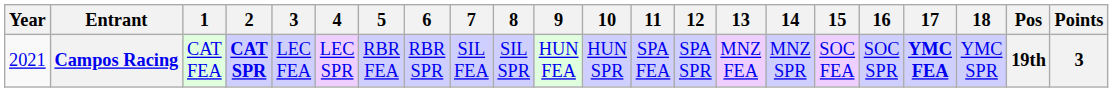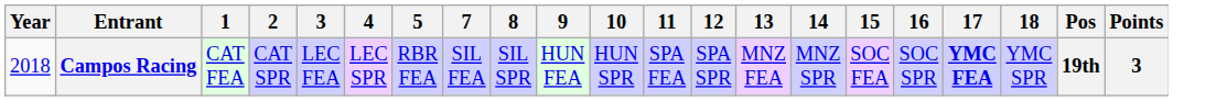 <table class="wikitable" style="text-align:center; font-size:85%">
 <tr>
 <th>Year</th>
 <th>Entrant</th>
 <th>1</th>
 <th>2</th>
 <th>3</th>
 <th>4</th>
 <th>5</th>
-<th>6</th>
 <th>7</th>
 <th>8</th>
 <th>9</th>
 <th>10</th>
 <th>11</th>
 <th>12</th>
 <th>13</th>
 <th>14</th>
 <th>15</th>
 <th>16</th>
 <th>17</th>
 <th>18</th>
 <th>Pos</th>
 <th>Points</th>
 </tr>
 <tr>
-<td><a href='#'>2021</a></td>
+<td><a href='#'>2018</a></td>
 <th nowrap><a href='#'>Campos Racing</a></th>
 <td style="background:#DFFFDF;"><a href='#'>CAT<br>FEA</a><br></td>
-<td style="background:#CFCFFF;"><strong><a href='#'>CAT<br>SPR</a><br></strong></td>
+<td style="background:#CFCFFF;"><a href='#'>CAT<br>SPR</a><br></td>
 <td style="background:#CFCFFF;"><a href='#'>LEC<br>FEA</a><br></td>
 <td style="background:#EFCFFF;"><a href='#'>LEC<br>SPR</a><br></td>
 <td style="background:#CFCFFF;"><a href='#'>RBR<br>FEA</a><br></td>
-<td style="background:#CFCFFF;"><a href='#'>RBR<br>SPR</a><br></td>
 <td style="background:#CFCFFF;"><a href='#'>SIL<br>FEA</a><br></td>
 <td style="background:#CFCFFF;"><a href='#'>SIL<br>SPR</a><br></td>
 <td style="background:#DFFFDF;"><a href='#'>HUN<br>FEA</a><br></td>
 <td style="background:#CFCFFF;"><a href='#'>HUN<br>SPR</a><br></td>
 <td style="background:#CFCFFF;"><a href='#'>SPA<br>FEA</a><br></td>
 <td style="background:#CFCFFF;"><a href='#'>SPA<br>SPR</a><br></td>
 <td style="background:#EFCFFF;"><a href='#'>MNZ<br>FEA</a><br></td>
 <td style="background:#CFCFFF;"><a href='#'>MNZ<br>SPR</a><br></td>
 <td style="background:#EFCFFF;"><a href='#'>SOC<br>FEA</a><br></td>
 <td style="background:#CFCFFF;"><a href='#'>SOC<br>SPR</a><br></td>
 <td style="background:#CFCFFF;"><strong><a href='#'>YMC<br>FEA</a><br></strong></td>
 <td style="background:#CFCFFF;"><a href='#'>YMC<br>SPR</a><br></td>
 <th>19th</th>
 <th>3</th>
 </tr>
 </table>
